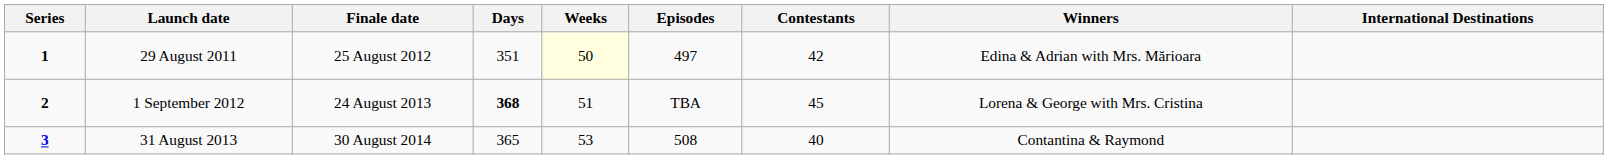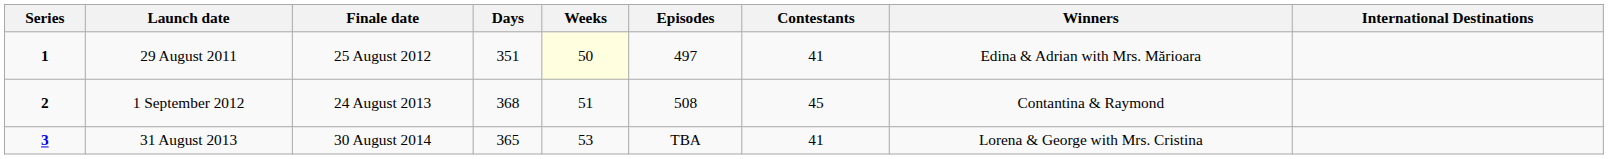 <table class="wikitable" style="text-align:center; width: 100%; font-size:95%; line-height:20px;">
 <tr>
 <th>Series</th>
 <th>Launch date</th>
 <th>Finale date</th>
 <th>Days</th>
 <th>Weeks</th>
 <th>Episodes</th>
 <th>Contestants</th>
 <th>Winners</th>
 <th>International Destinations</th>
 </tr>
 <tr>
 <td><strong>1</strong></td>
 <td>29 August 2011</td>
 <td>25 August 2012</td>
 <td>351</td>
 <td style="background: lightyellow;">50</td>
 <td>497</td>
-<td>42</td>
+<td>41</td>
 <td>Edina & Adrian with Mrs. Mărioara</td>
 <td><span></span><strong></strong> <br> <span></span><strong></strong> <br></td>
 </tr>
 <tr>
 <td><strong>2</strong></td>
 <td>1 September 2012</td>
 <td>24 August 2013</td>
-<td><strong>368</strong></td>
+<td>368</td>
 <td>51</td>
-<td>TBA</td>
+<td>508</td>
 <td>45</td>
-<td>Lorena & George with Mrs. Cristina</td>
+<td>Contantina & Raymond</td>
 <td><span></span><strong></strong> <br> <span></span><strong></strong> <br></td>
 </tr>
 <tr>
 <td><strong><a href='#'>3</a></strong></td>
 <td>31 August 2013</td>
 <td>30 August 2014</td>
 <td>365</td>
 <td>53</td>
-<td>508</td>
-<td>40</td>
-<td>Contantina & Raymond</td>
+<td>TBA</td>
+<td>41</td>
+<td>Lorena & George with Mrs. Cristina</td>
 <td><span></span><strong></strong> <br></td>
 </tr>
 </table>
